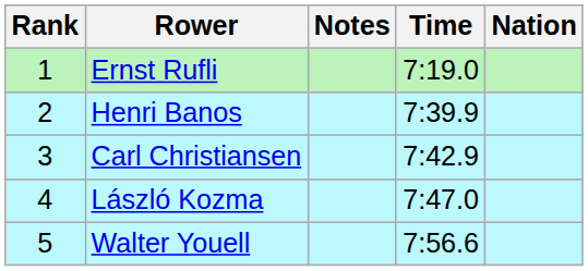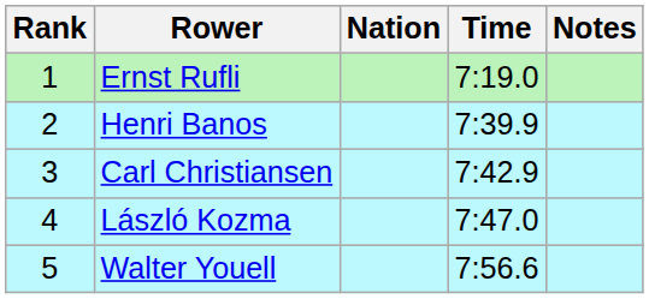 <table class="wikitable sortable" style="text-align:center">
 <tr>
 <th>Rank</th>
 <th>Rower</th>
+<th>Nation</th>
+<th>Time</th>
 <th>Notes</th>
-<th>Time</th>
-<th>Nation</th>
 </tr>
 <tr bgcolor=bbf3bb>
 <td>1</td>
 <td align=left><a href='#'>Ernst Rufli</a></td>
+<td align=left></td>
+<td>7:19.0</td>
 <td></td>
-<td>7:19.0</td>
-<td align=left></td>
 </tr>
 <tr bgcolor=bbf9ff>
 <td>2</td>
 <td align=left><a href='#'>Henri Banos</a></td>
+<td align=left></td>
+<td>7:39.9</td>
 <td></td>
-<td>7:39.9</td>
-<td align=left></td>
 </tr>
 <tr bgcolor=bbf9ff>
 <td>3</td>
 <td align=left><a href='#'>Carl Christiansen</a></td>
+<td align=left></td>
+<td>7:42.9</td>
 <td></td>
-<td>7:42.9</td>
-<td align=left></td>
 </tr>
 <tr bgcolor=bbf9ff>
 <td>4</td>
 <td align=left><a href='#'>László Kozma</a></td>
+<td align=left></td>
+<td>7:47.0</td>
 <td></td>
-<td>7:47.0</td>
-<td align=left></td>
 </tr>
 <tr bgcolor=bbf9ff>
 <td>5</td>
 <td align=left><a href='#'>Walter Youell</a></td>
+<td align=left></td>
+<td>7:56.6</td>
 <td></td>
-<td>7:56.6</td>
-<td align=left></td>
 </tr>
 </table>
